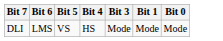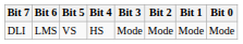 <table class="wikitable">
 <tr>
 <th>Bit 7</th>
 <th>Bit 6</th>
 <th>Bit 5</th>
 <th>Bit 4</th>
 <th>Bit 3</th>
+<th>Bit 2</th>
 <th>Bit 1</th>
 <th>Bit 0</th>
 </tr>
 <tr>
 <td>DLI</td>
 <td>LMS</td>
 <td>VS</td>
 <td>HS</td>
 <td>Mode</td>
 <td>Mode</td>
 <td>Mode</td>
+<td>Mode</td>
 </tr>
 </table>
